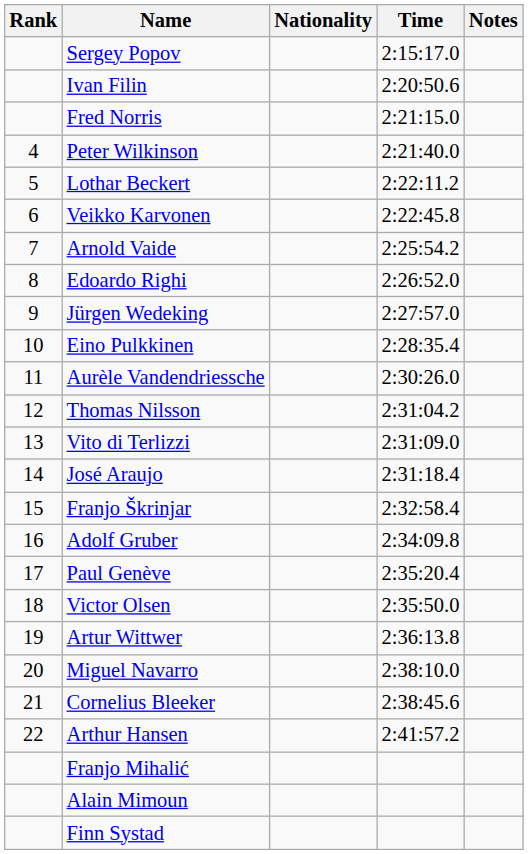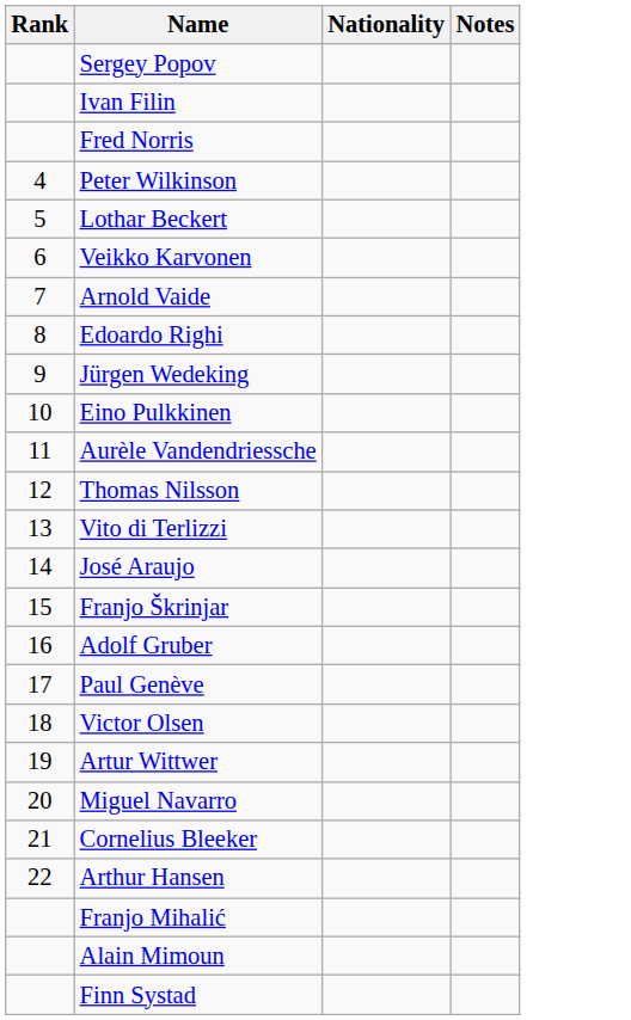 <table class="wikitable sortable" style="text-align:center">
 <tr>
 <th>Rank</th>
 <th>Name</th>
 <th>Nationality</th>
-<th>Time</th>
 <th>Notes</th>
 </tr>
 <tr>
 <td></td>
 <td align=left><a href='#'>Sergey Popov</a></td>
 <td align=left></td>
-<td>2:15:17.0</td>
 <td></td>
 </tr>
 <tr>
 <td></td>
 <td align=left><a href='#'>Ivan Filin</a></td>
 <td align=left></td>
-<td>2:20:50.6</td>
 <td></td>
 </tr>
 <tr>
 <td></td>
 <td align=left><a href='#'>Fred Norris</a></td>
 <td align=left></td>
-<td>2:21:15.0</td>
 <td></td>
 </tr>
 <tr>
 <td>4</td>
 <td align=left><a href='#'>Peter Wilkinson</a></td>
 <td align=left></td>
-<td>2:21:40.0</td>
 <td></td>
 </tr>
 <tr>
 <td>5</td>
 <td align=left><a href='#'>Lothar Beckert</a></td>
 <td align=left></td>
-<td>2:22:11.2</td>
 <td></td>
 </tr>
 <tr>
 <td>6</td>
 <td align=left><a href='#'>Veikko Karvonen</a></td>
 <td align=left></td>
-<td>2:22:45.8</td>
 <td></td>
 </tr>
 <tr>
 <td>7</td>
 <td align=left><a href='#'>Arnold Vaide</a></td>
 <td align=left></td>
-<td>2:25:54.2</td>
 <td></td>
 </tr>
 <tr>
 <td>8</td>
 <td align=left><a href='#'>Edoardo Righi</a></td>
 <td align=left></td>
-<td>2:26:52.0</td>
 <td></td>
 </tr>
 <tr>
 <td>9</td>
 <td align=left><a href='#'>Jürgen Wedeking</a></td>
 <td align=left></td>
-<td>2:27:57.0</td>
 <td></td>
 </tr>
 <tr>
 <td>10</td>
 <td align=left><a href='#'>Eino Pulkkinen</a></td>
 <td align=left></td>
-<td>2:28:35.4</td>
 <td></td>
 </tr>
 <tr>
 <td>11</td>
 <td align=left><a href='#'>Aurèle Vandendriessche</a></td>
 <td align=left></td>
-<td>2:30:26.0</td>
 <td></td>
 </tr>
 <tr>
 <td>12</td>
 <td align=left><a href='#'>Thomas Nilsson</a></td>
 <td align=left></td>
-<td>2:31:04.2</td>
 <td></td>
 </tr>
 <tr>
 <td>13</td>
 <td align=left><a href='#'>Vito di Terlizzi</a></td>
 <td align=left></td>
-<td>2:31:09.0</td>
 <td></td>
 </tr>
 <tr>
 <td>14</td>
 <td align=left><a href='#'>José Araujo</a></td>
 <td align=left></td>
-<td>2:31:18.4</td>
 <td></td>
 </tr>
 <tr>
 <td>15</td>
 <td align=left><a href='#'>Franjo Škrinjar</a></td>
 <td align=left></td>
-<td>2:32:58.4</td>
 <td></td>
 </tr>
 <tr>
 <td>16</td>
 <td align=left><a href='#'>Adolf Gruber</a></td>
 <td align=left></td>
-<td>2:34:09.8</td>
 <td></td>
 </tr>
 <tr>
 <td>17</td>
 <td align=left><a href='#'>Paul Genève</a></td>
 <td align=left></td>
-<td>2:35:20.4</td>
 <td></td>
 </tr>
 <tr>
 <td>18</td>
 <td align=left><a href='#'>Victor Olsen</a></td>
 <td align=left></td>
-<td>2:35:50.0</td>
 <td></td>
 </tr>
 <tr>
 <td>19</td>
 <td align=left><a href='#'>Artur Wittwer</a></td>
 <td align=left></td>
-<td>2:36:13.8</td>
 <td></td>
 </tr>
 <tr>
 <td>20</td>
 <td align=left><a href='#'>Miguel Navarro</a></td>
 <td align=left></td>
-<td>2:38:10.0</td>
 <td></td>
 </tr>
 <tr>
 <td>21</td>
 <td align=left><a href='#'>Cornelius Bleeker</a></td>
 <td align=left></td>
-<td>2:38:45.6</td>
 <td></td>
 </tr>
 <tr>
 <td>22</td>
 <td align=left><a href='#'>Arthur Hansen</a></td>
 <td align=left></td>
-<td>2:41:57.2</td>
 <td></td>
 </tr>
 <tr>
 <td></td>
 <td align=left><a href='#'>Franjo Mihalić</a></td>
 <td align=left></td>
 <td></td>
-<td></td>
 </tr>
 <tr>
 <td></td>
 <td align=left><a href='#'>Alain Mimoun</a></td>
 <td align=left></td>
-<td></td>
 <td></td>
 </tr>
 <tr>
 <td></td>
 <td align=left><a href='#'>Finn Systad</a></td>
 <td align=left></td>
 <td></td>
-<td></td>
 </tr>
 </table>
